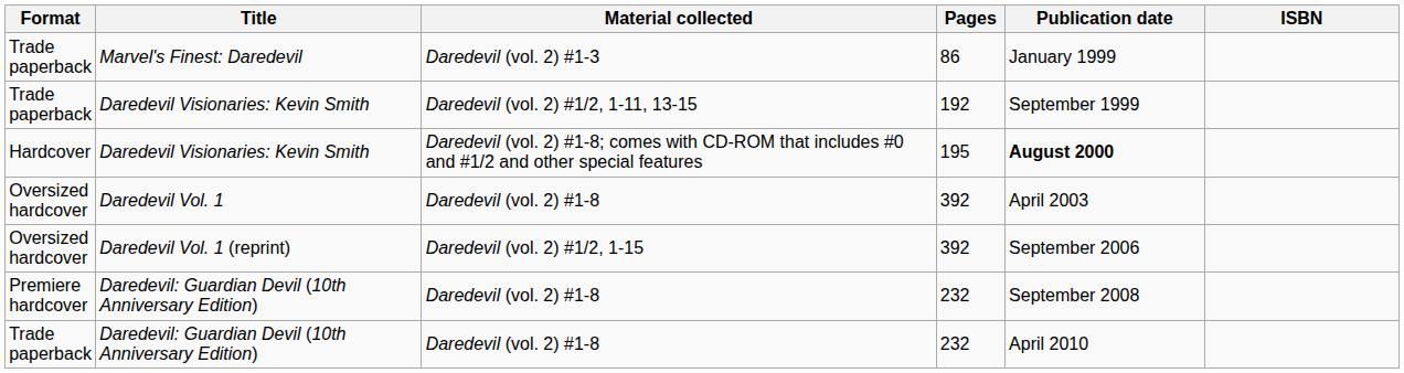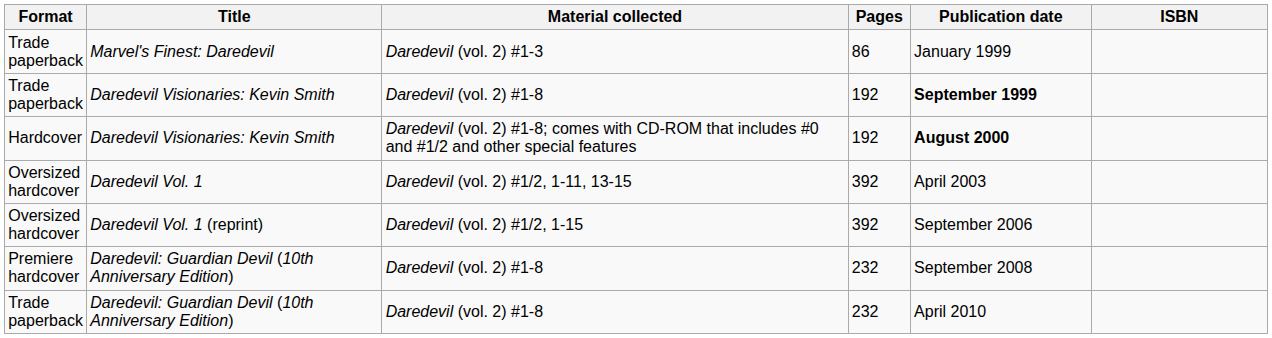 <table class="wikitable" width="100%">
 <tr>
 <th>Format</th>
 <th width="25%">Title</th>
 <th width="40%">Material collected</th>
 <th width="5%">Pages</th>
 <th width="15%">Publication date</th>
 <th width="15%">ISBN</th>
 </tr>
 <tr>
 <td>Trade paperback</td>
 <td><em>Marvel's Finest: Daredevil</em></td>
 <td><em>Daredevil</em> (vol. 2) #1-3</td>
 <td>86</td>
 <td>January 1999</td>
 <td></td>
 </tr>
 <tr>
 <td>Trade paperback</td>
 <td><em>Daredevil Visionaries: Kevin Smith</em></td>
-<td><em>Daredevil</em> (vol. 2) #1/2, 1-11, 13-15</td>
+<td><em>Daredevil</em> (vol. 2) #1-8</td>
 <td>192</td>
-<td>September 1999</td>
+<td><strong>September 1999</strong></td>
 <td></td>
 </tr>
 <tr>
 <td>Hardcover</td>
 <td><em>Daredevil Visionaries: Kevin Smith</em></td>
 <td><em>Daredevil</em> (vol. 2) #1-8; comes with CD-ROM that includes #0 and #1/2 and other special features</td>
-<td>195</td>
+<td>192</td>
 <td><strong>August 2000</strong></td>
 <td></td>
 </tr>
 <tr>
 <td>Oversized hardcover</td>
 <td><em>Daredevil Vol. 1</em></td>
-<td><em>Daredevil</em> (vol. 2) #1-8</td>
+<td><em>Daredevil</em> (vol. 2) #1/2, 1-11, 13-15</td>
 <td>392</td>
 <td>April 2003</td>
 <td></td>
 </tr>
 <tr>
 <td>Oversized hardcover</td>
 <td><em>Daredevil Vol. 1</em> (reprint)</td>
 <td><em>Daredevil</em> (vol. 2) #1/2, 1-15</td>
 <td>392</td>
 <td>September 2006</td>
 <td></td>
 </tr>
 <tr>
 <td>Premiere hardcover</td>
 <td><em>Daredevil: Guardian Devil</em> (<em>10th Anniversary Edition</em>)</td>
 <td><em>Daredevil</em> (vol. 2) #1-8</td>
 <td>232</td>
 <td>September 2008</td>
 <td></td>
 </tr>
 <tr>
 <td>Trade paperback</td>
 <td><em>Daredevil: Guardian Devil</em> (<em>10th Anniversary Edition</em>)</td>
 <td><em>Daredevil</em> (vol. 2) #1-8</td>
 <td>232</td>
 <td>April 2010</td>
 <td></td>
 </tr>
 </table>
